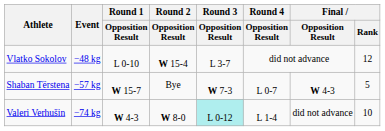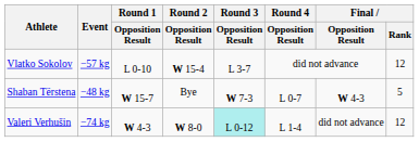 <table class="wikitable" style="font-size:90%">
 <tr>
 <th rowspan="2">Athlete</th>
 <th rowspan="2">Event</th>
 <th>Round 1</th>
 <th>Round 2</th>
 <th>Round 3</th>
 <th>Round 4</th>
 <th colspan=2>Final / </th>
 </tr>
 <tr style="font-size: 95%">
 <th>Opposition<br>Result</th>
 <th>Opposition<br>Result</th>
 <th>Opposition<br>Result</th>
 <th>Opposition<br>Result</th>
 <th>Opposition<br>Result</th>
 <th>Rank</th>
 </tr>
 <tr align=center>
 <td align=left><a href='#'>Vlatko Sokolov</a></td>
-<td align=left><a href='#'>−48 kg</a></td>
+<td align=left><a href='#'>−57 kg</a></td>
 <td><br> L 0-10</td>
 <td><br> <strong>W</strong> 15-4</td>
 <td><br> L  3-7</td>
 <td colspan=2>did not advance</td>
 <td>12</td>
 </tr>
 <tr align=center>
 <td align=left><a href='#'>Shaban Tërstena</a></td>
-<td align=left><a href='#'>−57 kg</a></td>
+<td align=left><a href='#'>−48 kg</a></td>
 <td><br> <strong>W</strong> 15-7</td>
 <td>Bye</td>
 <td><br> <strong>W</strong> 7-3</td>
 <td><br> L  0-7</td>
 <td><br> <strong>W</strong> 4-3</td>
 <td>5</td>
 </tr>
 <tr align=center>
 <td align=left><a href='#'>Valeri Verhušin</a></td>
 <td align=left><a href='#'>−74 kg</a></td>
 <td><br> <strong>W</strong> 4-3</td>
 <td><br> <strong>W</strong> 8-0</td>
 <td style="background: paleturquoise;"><br> L  0-12</td>
 <td><br>  L 1-4</td>
 <td>did not advance</td>
-<td>10</td>
+<td>12</td>
 </tr>
 </table>
